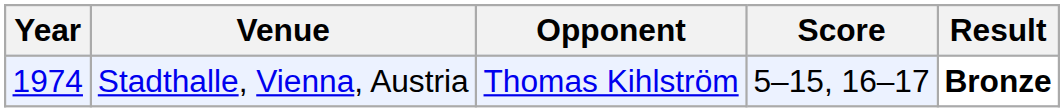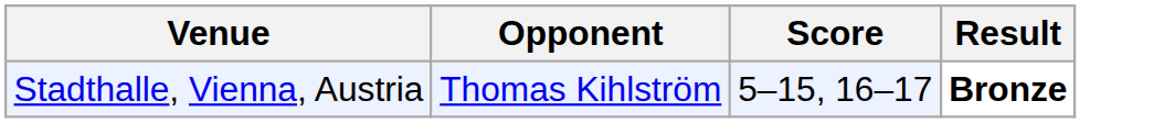 <table class="sortable wikitable" style="font-size: 90%;">
 <tr>
-<th>Year</th>
 <th>Venue</th>
 <th>Opponent</th>
 <th>Score</th>
 <th>Result</th>
 </tr>
 <tr style="background:#ECF2FF">
-<td align="center"><a href='#'>1974</a></td>
 <td align="left"><a href='#'>Stadthalle</a>, <a href='#'>Vienna</a>, Austria</td>
 <td align="left"> <a href='#'>Thomas Kihlström</a></td>
 <td align="left">5–15, 16–17</td>
 <td style="text-align:left; background:white"> <strong>Bronze</strong></td>
 </tr>
 </table>
